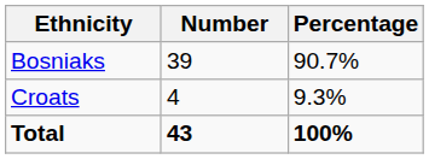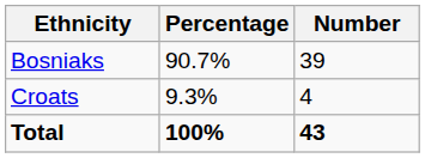 <table class="wikitable">
 <tr>
 <th width="100px">Ethnicity</th>
+<th width="80px">Percentage</th>
 <th width="80px">Number</th>
-<th width="80px">Percentage</th>
 </tr>
 <tr>
 <td><a href='#'>Bosniaks</a></td>
+<td>90.7%</td>
 <td>39</td>
-<td>90.7%</td>
 </tr>
 <tr>
 <td><a href='#'>Croats</a></td>
+<td>9.3%</td>
 <td>4</td>
-<td>9.3%</td>
 </tr>
 <tr>
 <td><strong>Total</strong></td>
+<td><strong>100%</strong></td>
 <td><strong>43</strong></td>
-<td><strong>100%</strong></td>
 </tr>
 </table>
